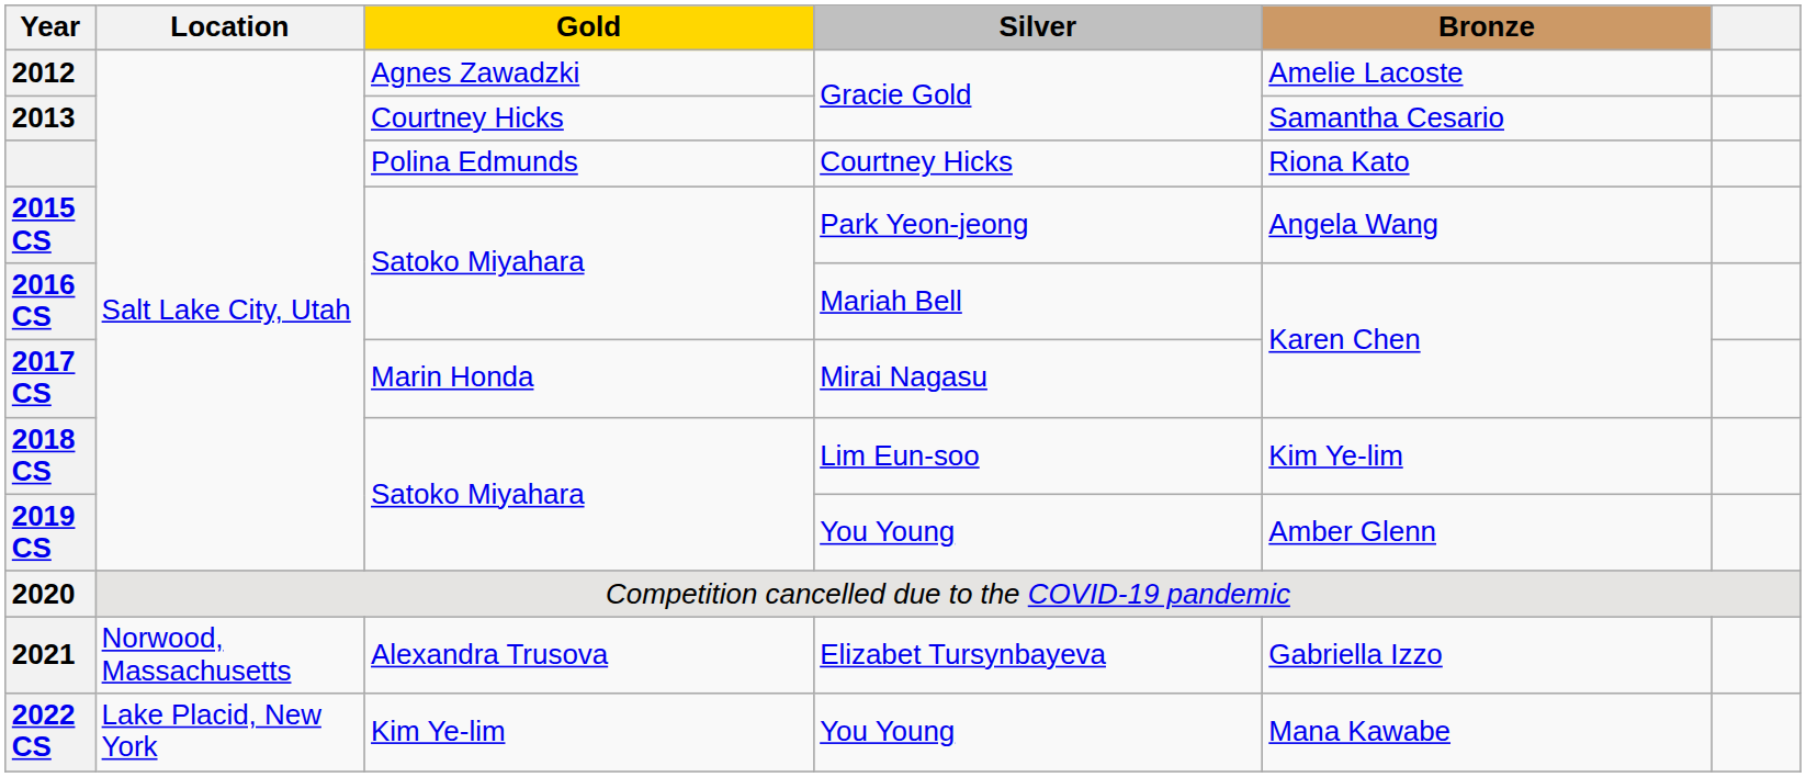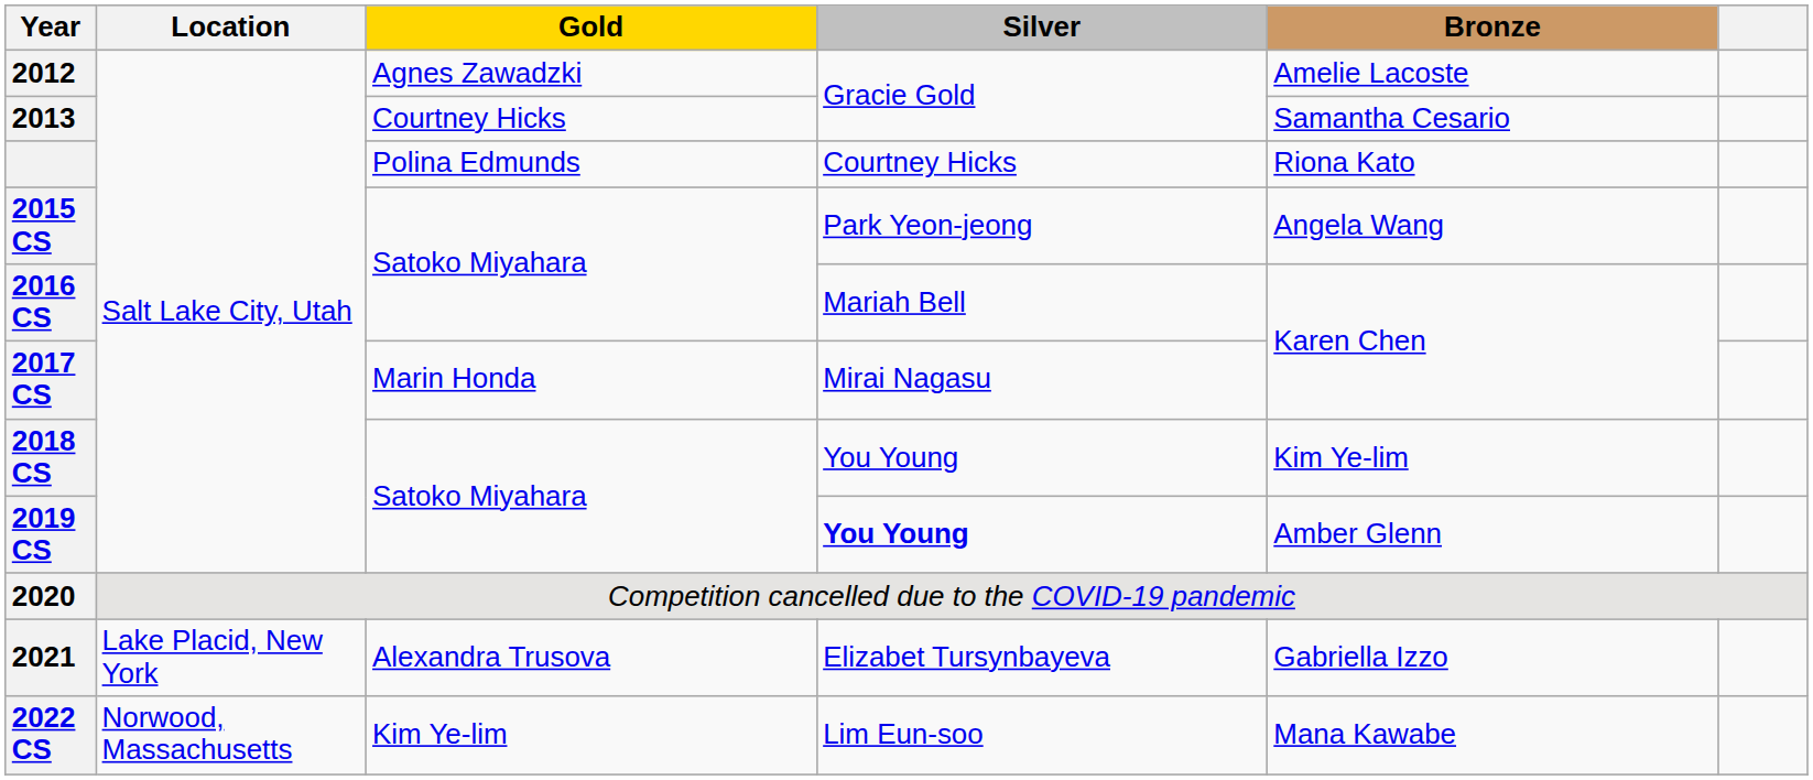 <table class="wikitable unsortable" style="text-align:left; width:80%">
 <tr>
 <th scope="col" style="text-align:center; width:5%">Year</th>
 <th scope="col" style="text-align:center; width:15%">Location</th>
 <th scope="col" style="text-align:center; width:25%; background:gold">Gold</th>
 <th scope="col" style="text-align:center; width:25%; background:silver">Silver</th>
 <th scope="col" style="text-align:center; width:25%; background:#c96">Bronze</th>
 <th scope="col" style="text-align:center; width:5%"></th>
 </tr>
 <tr>
 <th scope="row" style="text-align:left">2012</th>
 <td rowspan="8"><a href='#'>Salt Lake City, Utah</a></td>
 <td> <a href='#'>Agnes Zawadzki</a></td>
 <td rowspan="2"> <a href='#'>Gracie Gold</a></td>
 <td> <a href='#'>Amelie Lacoste</a></td>
 <td></td>
 </tr>
 <tr>
 <th scope="row" style="text-align:left">2013</th>
 <td> <a href='#'>Courtney Hicks</a></td>
 <td> <a href='#'>Samantha Cesario</a></td>
 <td></td>
 </tr>
 <tr>
 <th scope="row" style="text-align:left"></th>
 <td> <a href='#'>Polina Edmunds</a></td>
 <td> <a href='#'>Courtney Hicks</a></td>
 <td> <a href='#'>Riona Kato</a></td>
 <td></td>
 </tr>
 <tr>
 <th scope="row" style="text-align:left"><a href='#'>2015 CS</a></th>
 <td rowspan="2"> <a href='#'>Satoko Miyahara</a></td>
 <td> <a href='#'>Park Yeon-jeong</a></td>
 <td> <a href='#'>Angela Wang</a></td>
 <td></td>
 </tr>
 <tr>
 <th scope="row" style="text-align:left"><a href='#'>2016 CS</a></th>
 <td> <a href='#'>Mariah Bell</a></td>
 <td rowspan="2"> <a href='#'>Karen Chen</a></td>
 <td></td>
 </tr>
 <tr>
 <th scope="row" style="text-align:left"><a href='#'>2017 CS</a></th>
 <td> <a href='#'>Marin Honda</a></td>
 <td> <a href='#'>Mirai Nagasu</a></td>
 <td></td>
 </tr>
 <tr>
 <th scope="row" style="text-align:left"><a href='#'>2018 CS</a></th>
 <td rowspan="2"> <a href='#'>Satoko Miyahara</a></td>
-<td> <a href='#'>Lim Eun-soo</a></td>
+<td> <a href='#'>You Young</a></td>
 <td> <a href='#'>Kim Ye-lim</a></td>
 <td></td>
 </tr>
 <tr>
 <th scope="row" style="text-align:left"><a href='#'>2019 CS</a></th>
-<td> <a href='#'>You Young</a></td>
+<td><strong> <a href='#'>You Young</a></strong></td>
 <td> <a href='#'>Amber Glenn</a></td>
 <td></td>
 </tr>
 <tr>
 <th scope="row" style="text-align:left">2020</th>
 <td colspan="5" bgcolor="e5e4e2" align="center"><em>Competition cancelled due to the <a href='#'>COVID-19 pandemic</a></em></td>
 </tr>
 <tr>
 <th scope="row" style="text-align:left">2021</th>
-<td><a href='#'>Norwood, Massachusetts</a></td>
+<td><a href='#'>Lake Placid, New York</a></td>
 <td> <a href='#'>Alexandra Trusova</a></td>
 <td> <a href='#'>Elizabet Tursynbayeva</a></td>
 <td> <a href='#'>Gabriella Izzo</a></td>
 <td></td>
 </tr>
 <tr>
 <th scope="row" style="text-align:left"><a href='#'>2022 CS</a></th>
-<td><a href='#'>Lake Placid, New York</a></td>
+<td><a href='#'>Norwood, Massachusetts</a></td>
 <td> <a href='#'>Kim Ye-lim</a></td>
-<td> <a href='#'>You Young</a></td>
+<td> <a href='#'>Lim Eun-soo</a></td>
 <td> <a href='#'>Mana Kawabe</a></td>
 <td></td>
 </tr>
 </table>
